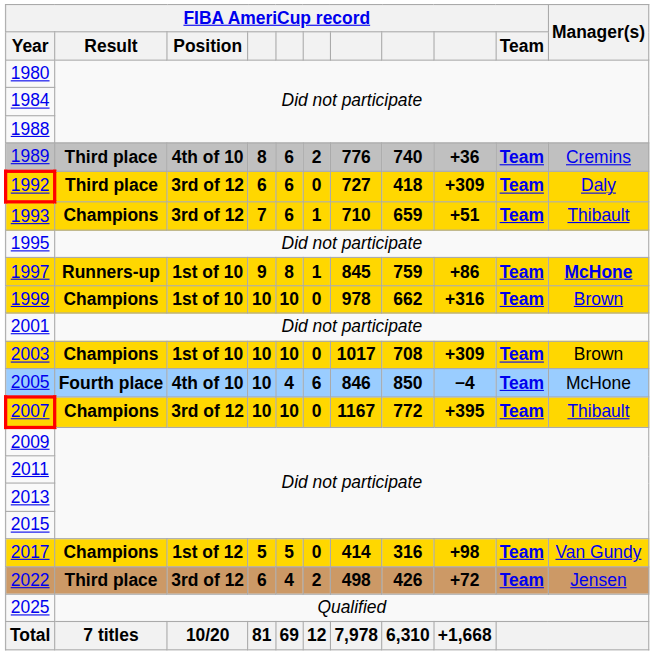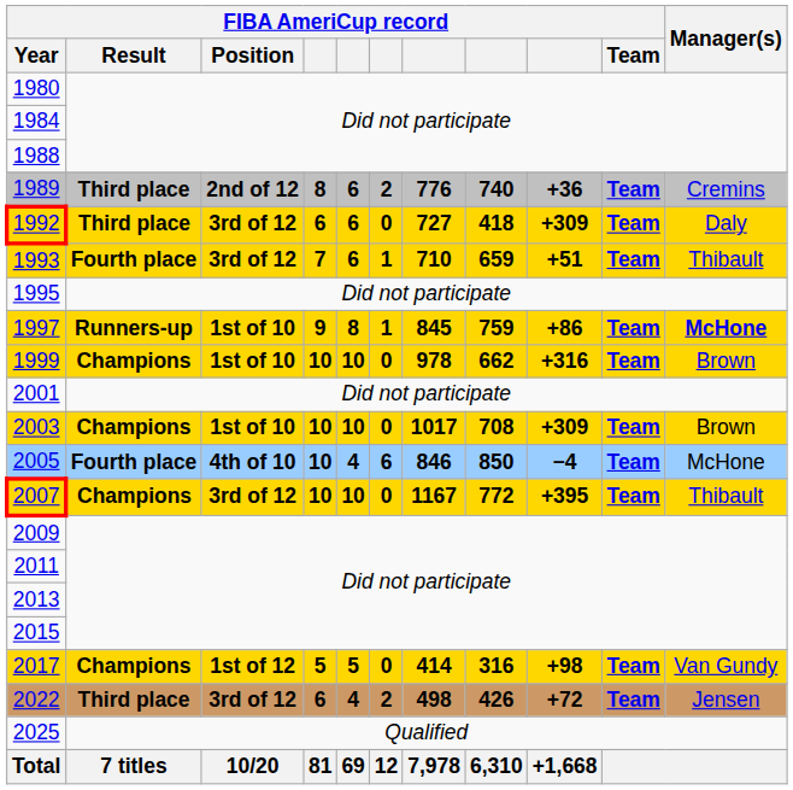 <table class="wikitable" style="text-align: center;">
 <tr>
 <th colspan=10><a href='#'>FIBA AmeriCup record</a></th>
 <th rowspan=2>Manager(s)</th>
 </tr>
 <tr>
 <th>Year</th>
 <th>Result</th>
 <th>Position</th>
 <th></th>
 <th></th>
 <th></th>
 <th></th>
 <th></th>
 <th></th>
 <th>Team</th>
 </tr>
 <tr>
 <td> <a href='#'>1980</a></td>
 <td colspan=10 rowspan=3><em>Did not participate</em></td>
 </tr>
 <tr>
 <td> <a href='#'>1984</a></td>
 </tr>
 <tr>
 <td> <a href='#'>1988</a></td>
 </tr>
 <tr style="background:silver">
 <td> <a href='#'>1989</a></td>
 <td><strong>Third place</strong></td>
-<td><strong>4th of 10</strong></td>
+<td><strong>2nd of 12</strong></td>
 <td><strong>8</strong></td>
 <td><strong>6</strong></td>
 <td><strong>2</strong></td>
 <td><strong>776</strong></td>
 <td><strong>740</strong></td>
 <td><strong>+36</strong></td>
 <td><strong><a href='#'>Team</a></strong></td>
 <td><a href='#'>Cremins</a></td>
 </tr>
 <tr style="background:gold">
 <td style="border: 3px solid red"> <a href='#'>1992</a></td>
 <td><strong>Third place</strong></td>
 <td><strong>3rd of 12</strong></td>
 <td><strong>6</strong></td>
 <td><strong>6</strong></td>
 <td><strong>0</strong></td>
 <td><strong>727</strong></td>
 <td><strong>418</strong></td>
 <td><strong>+309</strong></td>
 <td><strong><a href='#'>Team</a></strong></td>
 <td><a href='#'>Daly</a></td>
 </tr>
 <tr style="background:gold">
 <td> <a href='#'>1993</a></td>
-<td><strong>Champions</strong></td>
+<td><strong>Fourth place</strong></td>
 <td><strong>3rd of 12</strong></td>
 <td><strong>7</strong></td>
 <td><strong>6</strong></td>
 <td><strong>1</strong></td>
 <td><strong>710</strong></td>
 <td><strong>659</strong></td>
 <td><strong>+51</strong></td>
 <td><strong><a href='#'>Team</a></strong></td>
 <td><a href='#'>Thibault</a></td>
 </tr>
 <tr>
 <td> <a href='#'>1995</a></td>
 <td colspan=10><em>Did not participate</em></td>
 </tr>
 <tr style="background:gold">
 <td> <a href='#'>1997</a></td>
 <td><strong>Runners-up</strong></td>
 <td><strong>1st of 10</strong></td>
 <td><strong>9</strong></td>
 <td><strong>8</strong></td>
 <td><strong>1</strong></td>
 <td><strong>845</strong></td>
 <td><strong>759</strong></td>
 <td><strong>+86</strong></td>
 <td><strong><a href='#'>Team</a></strong></td>
 <td><strong><a href='#'>McHone</a></strong></td>
 </tr>
 <tr style="background:gold">
 <td> <a href='#'>1999</a></td>
 <td><strong>Champions</strong></td>
 <td><strong>1st of 10</strong></td>
 <td><strong>10</strong></td>
 <td><strong>10</strong></td>
 <td><strong>0</strong></td>
 <td><strong>978</strong></td>
 <td><strong>662</strong></td>
 <td><strong>+316</strong></td>
 <td><strong><a href='#'>Team</a></strong></td>
 <td><a href='#'>Brown</a></td>
 </tr>
 <tr>
 <td> <a href='#'>2001</a></td>
 <td colspan=10><em>Did not participate</em></td>
 </tr>
 <tr style="background:gold">
 <td> <a href='#'>2003</a></td>
 <td><strong>Champions</strong></td>
 <td><strong>1st of 10</strong></td>
 <td><strong>10</strong></td>
 <td><strong>10</strong></td>
 <td><strong>0</strong></td>
 <td><strong>1017</strong></td>
 <td><strong>708</strong></td>
 <td><strong>+309</strong></td>
 <td><strong><a href='#'>Team</a></strong></td>
 <td>Brown</td>
 </tr>
 <tr style="background:#9acdff;">
 <td> <a href='#'>2005</a></td>
 <td><strong>Fourth place</strong></td>
 <td><strong>4th of 10</strong></td>
 <td><strong>10</strong></td>
 <td><strong>4</strong></td>
 <td><strong>6</strong></td>
 <td><strong>846</strong></td>
 <td><strong>850</strong></td>
 <td><strong>−4</strong></td>
 <td><strong><a href='#'>Team</a></strong></td>
 <td>McHone</td>
 </tr>
 <tr style="background:gold">
 <td style="border: 3px solid red"> <a href='#'>2007</a></td>
 <td><strong>Champions</strong></td>
 <td><strong>3rd of 12</strong></td>
 <td><strong>10</strong></td>
 <td><strong>10</strong></td>
 <td><strong>0</strong></td>
 <td><strong>1167</strong></td>
 <td><strong>772</strong></td>
 <td><strong>+395</strong></td>
 <td><strong><a href='#'>Team</a></strong></td>
 <td><a href='#'>Thibault</a></td>
 </tr>
 <tr>
 <td> <a href='#'>2009</a></td>
 <td colspan=10 rowspan=4><em>Did not participate</em></td>
 </tr>
 <tr>
 <td> <a href='#'>2011</a></td>
 </tr>
 <tr>
 <td> <a href='#'>2013</a></td>
 </tr>
 <tr>
 <td> <a href='#'>2015</a></td>
 </tr>
 <tr style="background:gold">
 <td> <a href='#'>2017</a></td>
 <td><strong>Champions</strong></td>
 <td><strong>1st of 12</strong></td>
 <td><strong>5</strong></td>
 <td><strong>5</strong></td>
 <td><strong>0</strong></td>
 <td><strong>414</strong></td>
 <td><strong>316</strong></td>
 <td><strong>+98</strong></td>
 <td><strong><a href='#'>Team</a></strong></td>
 <td><a href='#'>Van Gundy</a></td>
 </tr>
 <tr style="background:#cc9966">
 <td> <a href='#'>2022</a></td>
 <td><strong>Third place</strong></td>
 <td><strong>3rd of 12</strong></td>
 <td><strong>6</strong></td>
 <td><strong>4</strong></td>
 <td><strong>2</strong></td>
 <td><strong>498</strong></td>
 <td><strong>426</strong></td>
 <td><strong>+72</strong></td>
 <td><strong><a href='#'>Team</a></strong></td>
 <td><a href='#'>Jensen</a></td>
 </tr>
 <tr>
 <td> <a href='#'>2025</a></td>
 <td colspan=10><em>Qualified</em></td>
 </tr>
 <tr>
 <th>Total</th>
 <th>7 titles</th>
 <th>10/20</th>
 <th>81</th>
 <th>69</th>
 <th>12</th>
 <th>7,978</th>
 <th>6,310</th>
 <th>+1,668</th>
 <th colspan=2></th>
 </tr>
 </table>
